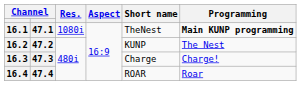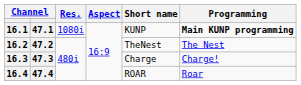 <table class="wikitable">
 <tr>
 <th scope = "col" colspan="2"><a href='#'>Channel</a></th>
 <th scope = "col" rowspan="2"><a href='#'>Res.</a></th>
 <th scope = "col" rowspan="2"><a href='#'>Aspect</a></th>
 <th scope = "col" rowspan="2">Short name</th>
 <th scope = "col" rowspan="2">Programming</th>
 </tr>
 <tr>
 <th scope = "col"></th>
 <th></th>
 </tr>
 <tr>
 <th scope = "row">16.1</th>
 <th>47.1</th>
 <td><a href='#'>1080i</a></td>
 <td rowspan="4"><a href='#'>16:9</a></td>
-<td>TheNest</td>
+<td>KUNP</td>
 <td><strong>Main KUNP programming</strong></td>
 </tr>
 <tr>
 <th scope = "row">16.2</th>
 <th>47.2</th>
 <td rowspan="3"><a href='#'>480i</a></td>
-<td>KUNP</td>
+<td>TheNest</td>
 <td><a href='#'>The Nest</a></td>
 </tr>
 <tr>
 <th scope = "row">16.3</th>
 <th>47.3</th>
 <td>Charge</td>
 <td><a href='#'>Charge!</a></td>
 </tr>
 <tr>
 <th scope = "row">16.4</th>
 <th>47.4</th>
 <td>ROAR</td>
 <td><a href='#'>Roar</a></td>
 </tr>
 </table>
